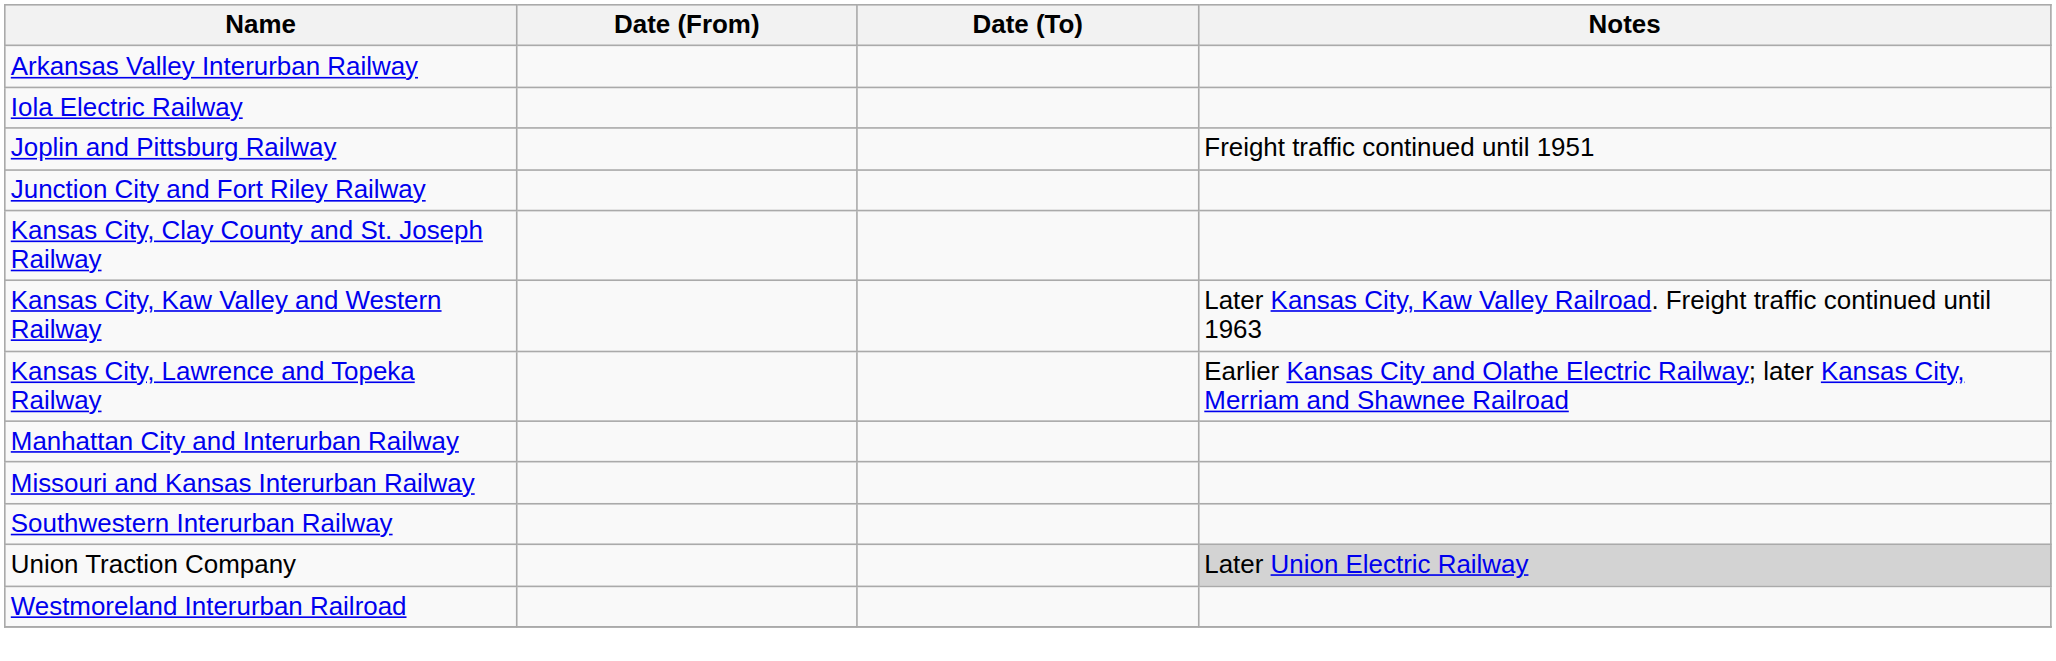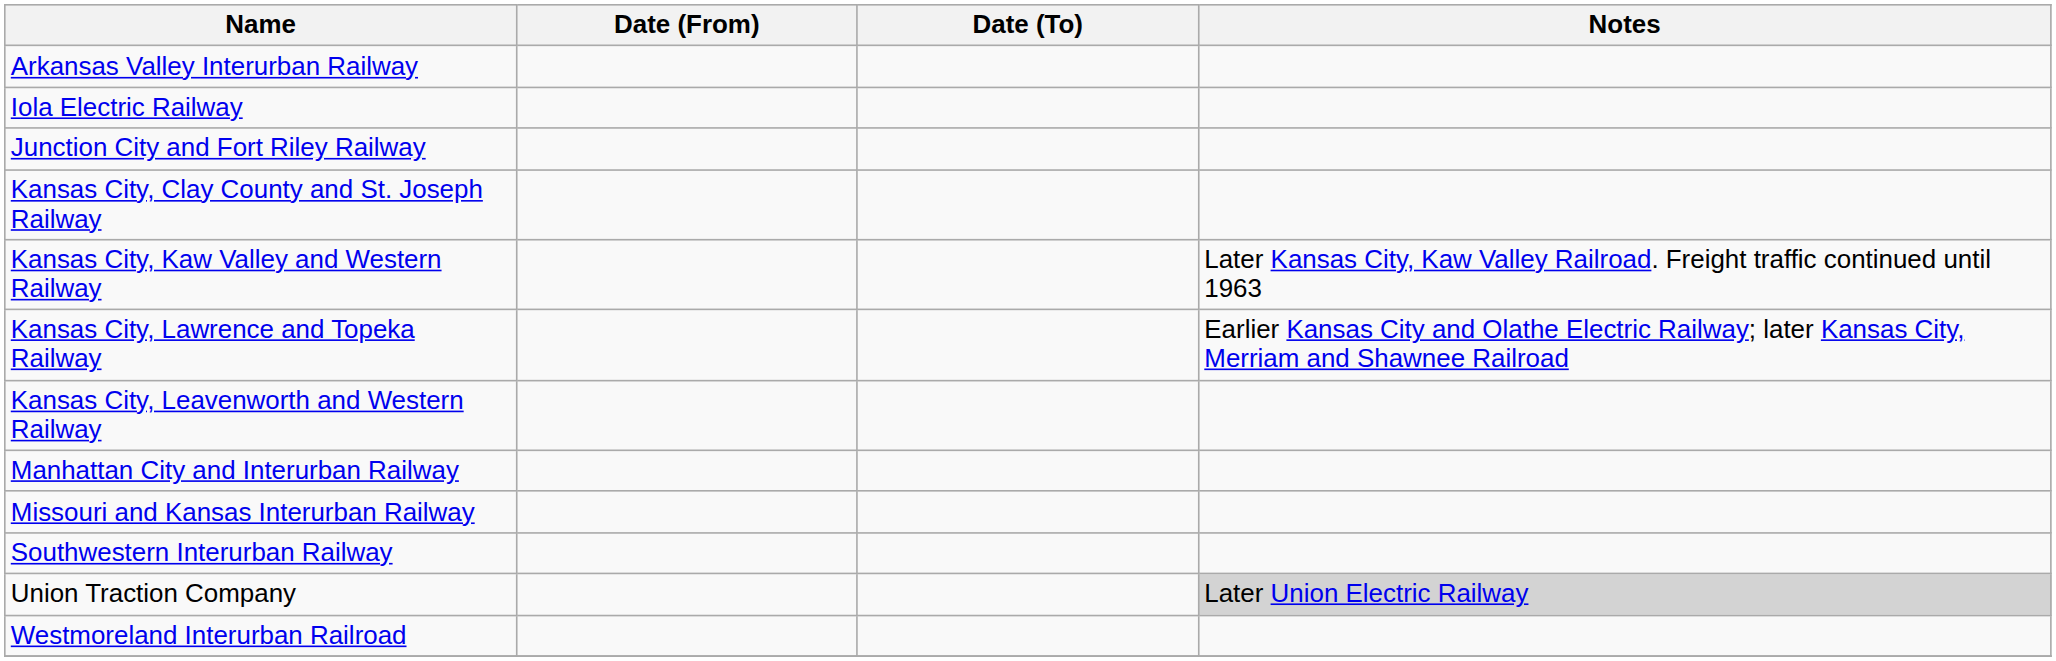 <table class="wikitable sortable" width=100%>
 <tr>
 <th width=15%>Name</th>
 <th width=10%>Date (From)</th>
 <th width=10%>Date (To)</th>
 <th class="unsortable" width=25%>Notes</th>
 </tr>
 <tr>
 <td><a href='#'>Arkansas Valley Interurban Railway</a></td>
 <td></td>
 <td></td>
 <td></td>
 </tr>
 <tr>
 <td><a href='#'>Iola Electric Railway</a></td>
 <td></td>
 <td></td>
 <td></td>
-</tr>
-<tr>
-<td><a href='#'>Joplin and Pittsburg Railway</a></td>
-<td></td>
-<td></td>
-<td>Freight traffic continued until 1951</td>
 </tr>
 <tr>
 <td><a href='#'>Junction City and Fort Riley Railway</a></td>
 <td></td>
 <td></td>
 <td></td>
 </tr>
 <tr>
 <td><a href='#'>Kansas City, Clay County and St. Joseph Railway</a></td>
 <td></td>
 <td></td>
 <td></td>
 </tr>
 <tr>
 <td><a href='#'>Kansas City, Kaw Valley and Western Railway</a></td>
 <td></td>
 <td></td>
 <td>Later <a href='#'>Kansas City, Kaw Valley Railroad</a>. Freight traffic continued until 1963</td>
 </tr>
 <tr>
 <td><a href='#'>Kansas City, Lawrence and Topeka Railway</a></td>
 <td></td>
 <td></td>
 <td>Earlier <a href='#'>Kansas City and Olathe Electric Railway</a>; later <a href='#'>Kansas City, Merriam and Shawnee Railroad</a></td>
+</tr>
+<tr>
+<td><a href='#'>Kansas City, Leavenworth and Western Railway</a></td>
+<td></td>
+<td></td>
+<td></td>
 </tr>
 <tr>
 <td><a href='#'>Manhattan City and Interurban Railway</a></td>
 <td></td>
 <td></td>
 <td></td>
 </tr>
 <tr>
 <td><a href='#'>Missouri and Kansas Interurban Railway</a></td>
 <td></td>
 <td></td>
 <td></td>
 </tr>
 <tr>
 <td><a href='#'>Southwestern Interurban Railway</a></td>
 <td></td>
 <td></td>
 <td></td>
 </tr>
 <tr>
 <td>Union Traction Company</td>
 <td></td>
 <td></td>
 <td style="background: lightgrey;">Later <a href='#'>Union Electric Railway</a></td>
 </tr>
 <tr>
 <td><a href='#'>Westmoreland Interurban Railroad</a></td>
 <td></td>
 <td></td>
 <td></td>
 </tr>
 <tr>
 </tr>
 </table>
